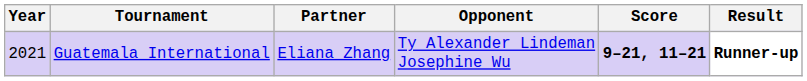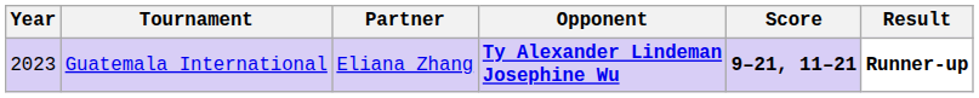 <table class="sortable wikitable" style="font-size: 90%;">
 <tr>
 <th>Year</th>
 <th>Tournament</th>
 <th>Partner</th>
 <th>Opponent</th>
 <th>Score</th>
 <th>Result</th>
 </tr>
 <tr style="background:#D8CEF6">
-<td align="center">2021</td>
+<td align="center">2023</td>
 <td align="left"><a href='#'>Guatemala International</a></td>
 <td align="left"> <a href='#'>Eliana Zhang</a></td>
-<td align="left"> <a href='#'>Ty Alexander Lindeman</a><br> <a href='#'>Josephine Wu</a></td>
+<td align="left"><strong> <a href='#'>Ty Alexander Lindeman</a><br> <a href='#'>Josephine Wu</a></strong></td>
 <td align="left"><strong>9–21, 11–21</strong></td>
 <td style="text-align:left; background:white"> <strong>Runner-up</strong></td>
 </tr>
 </table>
